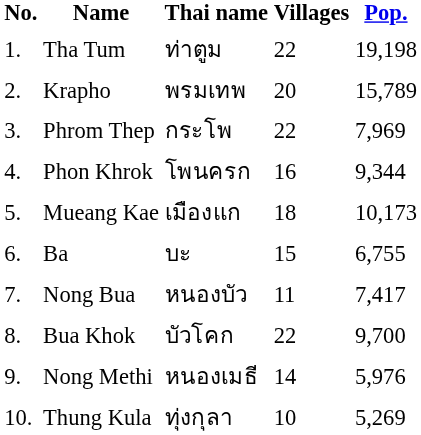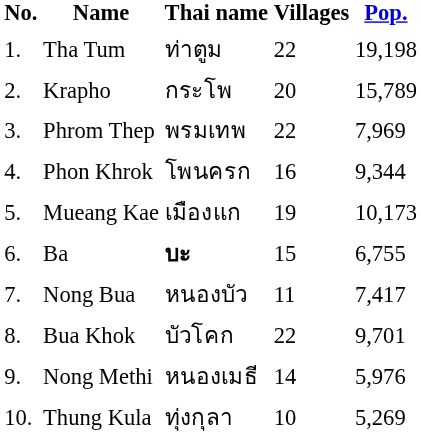 <table>
 <tr>
 <th>No.</th>
 <th>Name</th>
 <th>Thai name</th>
 <th>Villages</th>
 <th><a href='#'>Pop.</a></th>
 </tr>
 <tr>
 <td>1.</td>
 <td>Tha Tum</td>
 <td>ท่าตูม</td>
 <td>22</td>
 <td>19,198</td>
 <td></td>
 </tr>
 <tr>
 <td>2.</td>
 <td>Krapho</td>
-<td>พรมเทพ</td>
+<td>กระโพ</td>
 <td>20</td>
 <td>15,789</td>
 <td></td>
 </tr>
 <tr>
 <td>3.</td>
 <td>Phrom Thep</td>
-<td>กระโพ</td>
+<td>พรมเทพ</td>
 <td>22</td>
 <td>7,969</td>
 <td></td>
 </tr>
 <tr>
 <td>4.</td>
 <td>Phon Khrok</td>
 <td>โพนครก</td>
 <td>16</td>
 <td>9,344</td>
 <td></td>
 </tr>
 <tr>
 <td>5.</td>
 <td>Mueang Kae</td>
 <td>เมืองแก</td>
-<td>18</td>
+<td>19</td>
 <td>10,173</td>
 <td></td>
 </tr>
 <tr>
 <td>6.</td>
 <td>Ba</td>
-<td>บะ</td>
+<td><strong>บะ</strong></td>
 <td>15</td>
 <td>6,755</td>
 <td></td>
 </tr>
 <tr>
 <td>7.</td>
 <td>Nong Bua</td>
 <td>หนองบัว</td>
 <td>11</td>
 <td>7,417</td>
 <td></td>
 </tr>
 <tr>
 <td>8.</td>
 <td>Bua Khok</td>
 <td>บัวโคก</td>
 <td>22</td>
-<td>9,700</td>
+<td>9,701</td>
 <td></td>
 </tr>
 <tr>
 <td>9.</td>
 <td>Nong Methi</td>
 <td>หนองเมธี</td>
 <td>14</td>
 <td>5,976</td>
 <td></td>
 </tr>
 <tr>
 <td>10.</td>
 <td>Thung Kula</td>
 <td>ทุ่งกุลา</td>
 <td>10</td>
 <td>5,269</td>
 <td></td>
 </tr>
 </table>
